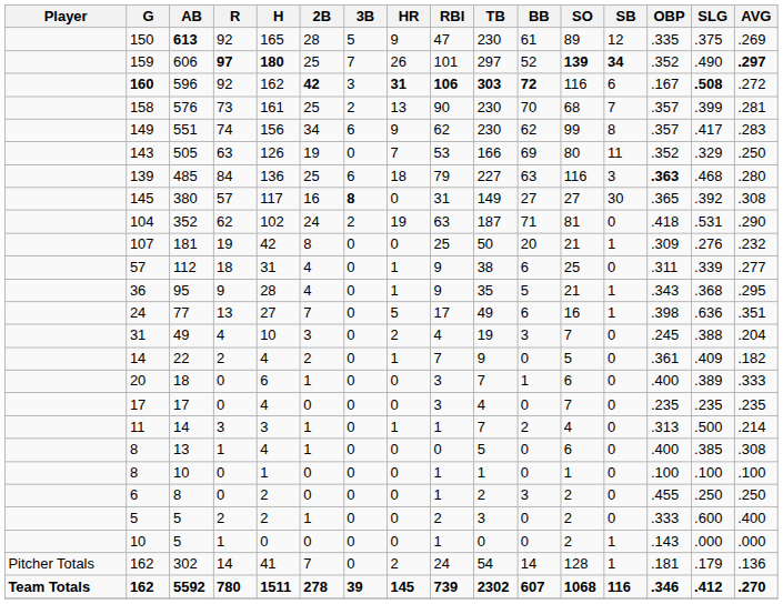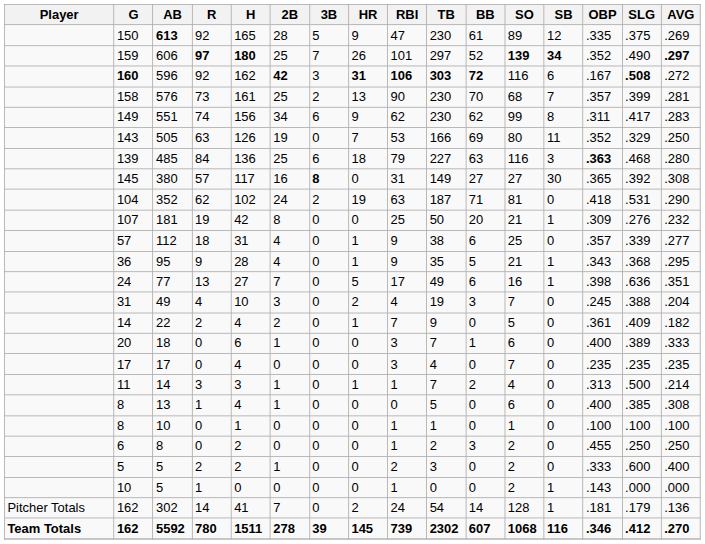 <table class="wikitable sortable">
 <tr>
 <th bgcolor="#DDDDFF" width="14%">Player</th>
 <th bgcolor="#DDDDFF" width="5%">G</th>
 <th bgcolor="#DDDDFF" width="5%">AB</th>
 <th bgcolor="#DDDDFF" width="5%">R</th>
 <th bgcolor="#DDDDFF" width="5%">H</th>
 <th bgcolor="#DDDDFF" width="5%">2B</th>
 <th bgcolor="#DDDDFF" width="5%">3B</th>
 <th bgcolor="#DDDDFF" width="5%">HR</th>
 <th bgcolor="#DDDDFF" width="5%">RBI</th>
 <th bgcolor="#DDDDFF" width="5%">TB</th>
 <th bgcolor="#DDDDFF" width="5%">BB</th>
 <th bgcolor="#DDDDFF" width="5%">SO</th>
 <th bgcolor="#DDDDFF" width="5%">SB</th>
 <th bgcolor="#DDDDFF" width="5%">OBP</th>
 <th bgcolor="#DDDDFF" width="5%">SLG</th>
 <th bgcolor="#DDDDFF" width="5%">AVG</th>
 </tr>
 <tr>
 <td></td>
 <td>150</td>
 <td><strong>613</strong></td>
 <td>92</td>
 <td>165</td>
 <td>28</td>
 <td>5</td>
 <td>9</td>
 <td>47</td>
 <td>230</td>
 <td>61</td>
 <td>89</td>
 <td>12</td>
 <td>.335</td>
 <td>.375</td>
 <td>.269</td>
 </tr>
 <tr>
 <td></td>
 <td>159</td>
 <td>606</td>
 <td><strong>97</strong></td>
 <td><strong>180</strong></td>
 <td>25</td>
 <td>7</td>
 <td>26</td>
 <td>101</td>
 <td>297</td>
 <td>52</td>
 <td><strong>139</strong></td>
 <td><strong>34</strong></td>
 <td>.352</td>
 <td>.490</td>
 <td><strong>.297</strong></td>
 </tr>
 <tr>
 <td></td>
 <td><strong>160</strong></td>
 <td>596</td>
 <td>92</td>
 <td>162</td>
 <td><strong>42</strong></td>
 <td>3</td>
 <td><strong>31</strong></td>
 <td><strong>106</strong></td>
 <td><strong>303</strong></td>
 <td><strong>72</strong></td>
 <td>116</td>
 <td>6</td>
 <td>.167</td>
 <td><strong>.508</strong></td>
 <td>.272</td>
 </tr>
 <tr>
 <td></td>
 <td>158</td>
 <td>576</td>
 <td>73</td>
 <td>161</td>
 <td>25</td>
 <td>2</td>
 <td>13</td>
 <td>90</td>
 <td>230</td>
 <td>70</td>
 <td>68</td>
 <td>7</td>
 <td>.357</td>
 <td>.399</td>
 <td>.281</td>
 </tr>
 <tr>
 <td></td>
 <td>149</td>
 <td>551</td>
 <td>74</td>
 <td>156</td>
 <td>34</td>
 <td>6</td>
 <td>9</td>
 <td>62</td>
 <td>230</td>
 <td>62</td>
 <td>99</td>
 <td>8</td>
-<td>.357</td>
+<td>.311</td>
 <td>.417</td>
 <td>.283</td>
 </tr>
 <tr>
 <td></td>
 <td>143</td>
 <td>505</td>
 <td>63</td>
 <td>126</td>
 <td>19</td>
 <td>0</td>
 <td>7</td>
 <td>53</td>
 <td>166</td>
 <td>69</td>
 <td>80</td>
 <td>11</td>
 <td>.352</td>
 <td>.329</td>
 <td>.250</td>
 </tr>
 <tr>
 <td></td>
 <td>139</td>
 <td>485</td>
 <td>84</td>
 <td>136</td>
 <td>25</td>
 <td>6</td>
 <td>18</td>
 <td>79</td>
 <td>227</td>
 <td>63</td>
 <td>116</td>
 <td>3</td>
 <td><strong>.363</strong></td>
 <td>.468</td>
 <td>.280</td>
 </tr>
 <tr>
 <td></td>
 <td>145</td>
 <td>380</td>
 <td>57</td>
 <td>117</td>
 <td>16</td>
 <td><strong>8</strong></td>
 <td>0</td>
 <td>31</td>
 <td>149</td>
 <td>27</td>
 <td>27</td>
 <td>30</td>
 <td>.365</td>
 <td>.392</td>
 <td>.308</td>
 </tr>
 <tr>
 <td></td>
 <td>104</td>
 <td>352</td>
 <td>62</td>
 <td>102</td>
 <td>24</td>
 <td>2</td>
 <td>19</td>
 <td>63</td>
 <td>187</td>
 <td>71</td>
 <td>81</td>
 <td>0</td>
 <td>.418</td>
 <td>.531</td>
 <td>.290</td>
 </tr>
 <tr>
 <td></td>
 <td>107</td>
 <td>181</td>
 <td>19</td>
 <td>42</td>
 <td>8</td>
 <td>0</td>
 <td>0</td>
 <td>25</td>
 <td>50</td>
 <td>20</td>
 <td>21</td>
 <td>1</td>
 <td>.309</td>
 <td>.276</td>
 <td>.232</td>
 </tr>
 <tr>
 <td></td>
 <td>57</td>
 <td>112</td>
 <td>18</td>
 <td>31</td>
 <td>4</td>
 <td>0</td>
 <td>1</td>
 <td>9</td>
 <td>38</td>
 <td>6</td>
 <td>25</td>
 <td>0</td>
-<td>.311</td>
+<td>.357</td>
 <td>.339</td>
 <td>.277</td>
 </tr>
 <tr>
 <td></td>
 <td>36</td>
 <td>95</td>
 <td>9</td>
 <td>28</td>
 <td>4</td>
 <td>0</td>
 <td>1</td>
 <td>9</td>
 <td>35</td>
 <td>5</td>
 <td>21</td>
 <td>1</td>
 <td>.343</td>
 <td>.368</td>
 <td>.295</td>
 </tr>
 <tr>
 <td></td>
 <td>24</td>
 <td>77</td>
 <td>13</td>
 <td>27</td>
 <td>7</td>
 <td>0</td>
 <td>5</td>
 <td>17</td>
 <td>49</td>
 <td>6</td>
 <td>16</td>
 <td>1</td>
 <td>.398</td>
 <td>.636</td>
 <td>.351</td>
 </tr>
 <tr>
 <td></td>
 <td>31</td>
 <td>49</td>
 <td>4</td>
 <td>10</td>
 <td>3</td>
 <td>0</td>
 <td>2</td>
 <td>4</td>
 <td>19</td>
 <td>3</td>
 <td>7</td>
 <td>0</td>
 <td>.245</td>
 <td>.388</td>
 <td>.204</td>
 </tr>
 <tr>
 <td></td>
 <td>14</td>
 <td>22</td>
 <td>2</td>
 <td>4</td>
 <td>2</td>
 <td>0</td>
 <td>1</td>
 <td>7</td>
 <td>9</td>
 <td>0</td>
 <td>5</td>
 <td>0</td>
 <td>.361</td>
 <td>.409</td>
 <td>.182</td>
 </tr>
 <tr>
 <td></td>
 <td>20</td>
 <td>18</td>
 <td>0</td>
 <td>6</td>
 <td>1</td>
 <td>0</td>
 <td>0</td>
 <td>3</td>
 <td>7</td>
 <td>1</td>
 <td>6</td>
 <td>0</td>
 <td>.400</td>
 <td>.389</td>
 <td>.333</td>
 </tr>
 <tr>
 <td></td>
 <td>17</td>
 <td>17</td>
 <td>0</td>
 <td>4</td>
 <td>0</td>
 <td>0</td>
 <td>0</td>
 <td>3</td>
 <td>4</td>
 <td>0</td>
 <td>7</td>
 <td>0</td>
 <td>.235</td>
 <td>.235</td>
 <td>.235</td>
 </tr>
 <tr>
 <td></td>
 <td>11</td>
 <td>14</td>
 <td>3</td>
 <td>3</td>
 <td>1</td>
 <td>0</td>
 <td>1</td>
 <td>1</td>
 <td>7</td>
 <td>2</td>
 <td>4</td>
 <td>0</td>
 <td>.313</td>
 <td>.500</td>
 <td>.214</td>
 </tr>
 <tr>
 <td></td>
 <td>8</td>
 <td>13</td>
 <td>1</td>
 <td>4</td>
 <td>1</td>
 <td>0</td>
 <td>0</td>
 <td>0</td>
 <td>5</td>
 <td>0</td>
 <td>6</td>
 <td>0</td>
 <td>.400</td>
 <td>.385</td>
 <td>.308</td>
 </tr>
 <tr>
 <td></td>
 <td>8</td>
 <td>10</td>
 <td>0</td>
 <td>1</td>
 <td>0</td>
 <td>0</td>
 <td>0</td>
 <td>1</td>
 <td>1</td>
 <td>0</td>
 <td>1</td>
 <td>0</td>
 <td>.100</td>
 <td>.100</td>
 <td>.100</td>
 </tr>
 <tr>
 <td></td>
 <td>6</td>
 <td>8</td>
 <td>0</td>
 <td>2</td>
 <td>0</td>
 <td>0</td>
 <td>0</td>
 <td>1</td>
 <td>2</td>
 <td>3</td>
 <td>2</td>
 <td>0</td>
 <td>.455</td>
 <td>.250</td>
 <td>.250</td>
 </tr>
 <tr>
 <td></td>
 <td>5</td>
 <td>5</td>
 <td>2</td>
 <td>2</td>
 <td>1</td>
 <td>0</td>
 <td>0</td>
 <td>2</td>
 <td>3</td>
 <td>0</td>
 <td>2</td>
 <td>0</td>
 <td>.333</td>
 <td>.600</td>
 <td>.400</td>
 </tr>
 <tr>
 <td></td>
 <td>10</td>
 <td>5</td>
 <td>1</td>
 <td>0</td>
 <td>0</td>
 <td>0</td>
 <td>0</td>
 <td>1</td>
 <td>0</td>
 <td>0</td>
 <td>2</td>
 <td>1</td>
 <td>.143</td>
 <td>.000</td>
 <td>.000</td>
 </tr>
 <tr>
 <td>Pitcher Totals</td>
 <td>162</td>
 <td>302</td>
 <td>14</td>
 <td>41</td>
 <td>7</td>
 <td>0</td>
 <td>2</td>
 <td>24</td>
 <td>54</td>
 <td>14</td>
 <td>128</td>
 <td>1</td>
 <td>.181</td>
 <td>.179</td>
 <td>.136</td>
 </tr>
 <tr>
 <td><strong>Team Totals</strong></td>
 <td><strong>162</strong></td>
 <td><strong>5592</strong></td>
 <td><strong>780</strong></td>
 <td><strong>1511</strong></td>
 <td><strong>278</strong></td>
 <td><strong>39</strong></td>
 <td><strong>145</strong></td>
 <td><strong>739</strong></td>
 <td><strong>2302</strong></td>
 <td><strong>607</strong></td>
 <td><strong>1068</strong></td>
 <td><strong>116</strong></td>
 <td><strong>.346</strong></td>
 <td><strong>.412</strong></td>
 <td><strong>.270</strong></td>
 </tr>
 <tr>
 </tr>
 </table>
